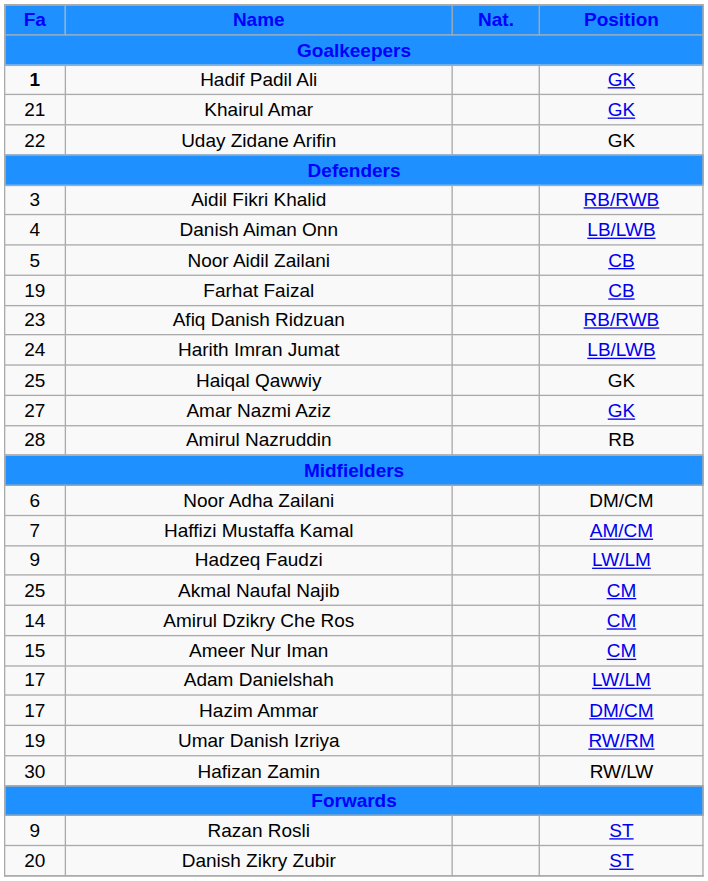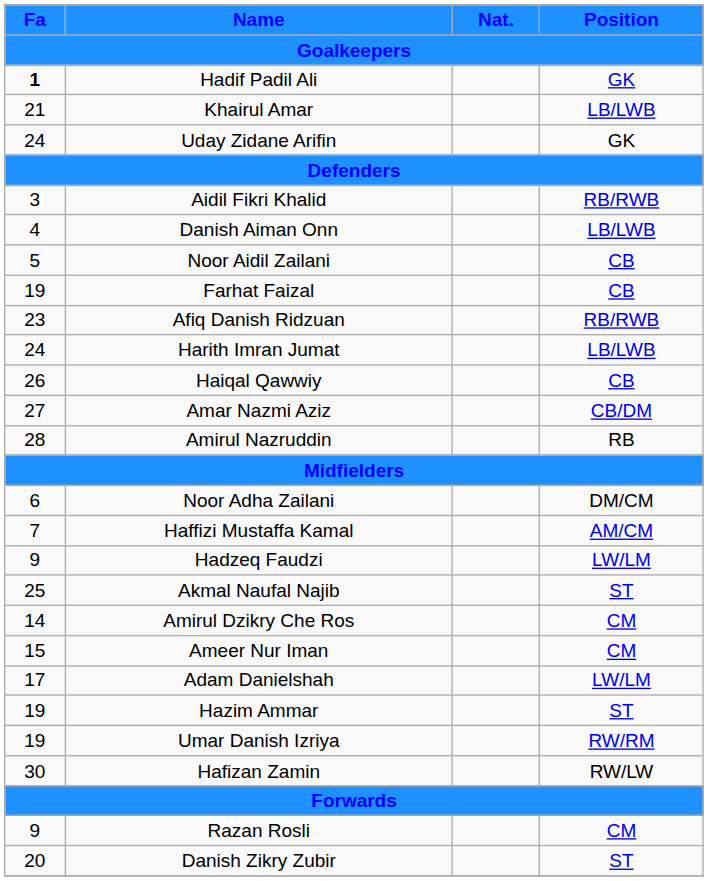 <table class="wikitable sortable"  style="text-align:center; font-size:90%; width:85%;">
 <tr>
 <th style="background:#1E90FF; color:blue; text-align:center;">Fa</th>
 <th style="background:#1E90FF; color:blue; text-align:center;">Name</th>
 <th style="background:#1E90FF; color:blue; text-align:center;">Nat.</th>
 <th style="background:#1E90FF; color:blue; text-align:center;">Position</th>
 </tr>
 <tr>
 <th colspan="10" style="background:#1E90FF; color:blue; text-align:center;">Goalkeepers</th>
 </tr>
 <tr>
 <td><strong>1</strong></td>
 <td>Hadif Padil Ali</td>
 <td></td>
 <td><a href='#'>GK</a></td>
 </tr>
 <tr>
 <td>21</td>
 <td>Khairul Amar</td>
 <td></td>
-<td><a href='#'>GK</a></td>
+<td><a href='#'>LB/LWB</a></td>
 </tr>
 <tr>
-<td>22</td>
+<td>24</td>
 <td>Uday Zidane Arifin</td>
 <td></td>
 <td>GK</td>
 </tr>
 <tr>
 <th colspan="10" style="background:#1E90FF; color:blue; text-align:center;">Defenders</th>
 </tr>
 <tr>
 <td>3</td>
 <td>Aidil Fikri Khalid</td>
 <td></td>
 <td><a href='#'>RB/RWB</a></td>
 </tr>
 <tr>
 <td>4</td>
 <td>Danish Aiman Onn</td>
 <td></td>
 <td><a href='#'>LB/LWB</a></td>
 </tr>
 <tr>
 <td>5</td>
 <td>Noor Aidil Zailani</td>
 <td></td>
 <td><a href='#'>CB</a></td>
 </tr>
 <tr>
 <td>19</td>
 <td>Farhat Faizal</td>
 <td></td>
 <td><a href='#'>CB</a></td>
 </tr>
 <tr>
 <td>23</td>
 <td>Afiq Danish Ridzuan</td>
 <td></td>
 <td><a href='#'>RB/RWB</a></td>
 </tr>
 <tr>
 <td>24</td>
 <td>Harith Imran Jumat</td>
 <td></td>
 <td><a href='#'>LB/LWB</a></td>
 </tr>
 <tr>
-<td>25</td>
+<td>26</td>
 <td>Haiqal Qawwiy</td>
 <td></td>
-<td>GK</td>
+<td><a href='#'>CB</a></td>
 </tr>
 <tr>
 <td>27</td>
 <td>Amar Nazmi Aziz</td>
 <td></td>
-<td><a href='#'>GK</a></td>
+<td><a href='#'>CB/DM</a></td>
 </tr>
 <tr>
 <td>28</td>
 <td>Amirul Nazruddin</td>
 <td></td>
 <td>RB</td>
 </tr>
 <tr>
 <th colspan="10" style="background:#1E90FF; color:blue; text-align:center;">Midfielders</th>
 </tr>
 <tr>
 <td>6</td>
 <td>Noor Adha Zailani</td>
 <td></td>
 <td>DM/CM</td>
 </tr>
 <tr>
 <td>7</td>
 <td>Haffizi Mustaffa Kamal</td>
 <td></td>
 <td><a href='#'>AM/CM</a></td>
 </tr>
 <tr>
 <td>9</td>
 <td>Hadzeq Faudzi</td>
 <td></td>
 <td><a href='#'>LW/LM</a></td>
 </tr>
 <tr>
 <td>25</td>
 <td>Akmal Naufal Najib</td>
 <td></td>
-<td><a href='#'>CM</a></td>
+<td><a href='#'>ST</a></td>
 </tr>
 <tr>
 <td>14</td>
 <td>Amirul Dzikry Che Ros</td>
 <td></td>
 <td><a href='#'>CM</a></td>
 </tr>
 <tr>
 <td>15</td>
 <td>Ameer Nur Iman</td>
 <td></td>
 <td><a href='#'>CM</a></td>
 </tr>
 <tr>
 <td>17</td>
 <td>Adam Danielshah</td>
 <td></td>
 <td><a href='#'>LW/LM</a></td>
 </tr>
 <tr>
-<td>17</td>
+<td>19</td>
 <td>Hazim Ammar</td>
 <td></td>
-<td><a href='#'>DM/CM</a></td>
+<td><a href='#'>ST</a></td>
 </tr>
 <tr>
 <td>19</td>
 <td>Umar Danish Izriya</td>
 <td></td>
 <td><a href='#'>RW/RM</a></td>
 </tr>
 <tr>
 <td>30</td>
 <td>Hafizan Zamin</td>
 <td></td>
 <td>RW/LW</td>
 </tr>
 <tr>
 <th colspan="10" style="background:#1E90FF; color:blue; text-align:center;">Forwards</th>
 </tr>
 <tr>
 <td>9</td>
 <td>Razan Rosli</td>
 <td></td>
-<td><a href='#'>ST</a></td>
+<td><a href='#'>CM</a></td>
 </tr>
 <tr>
 <td>20</td>
 <td>Danish Zikry Zubir</td>
 <td></td>
 <td><a href='#'>ST</a></td>
 </tr>
 <tr>
 </tr>
 </table>
